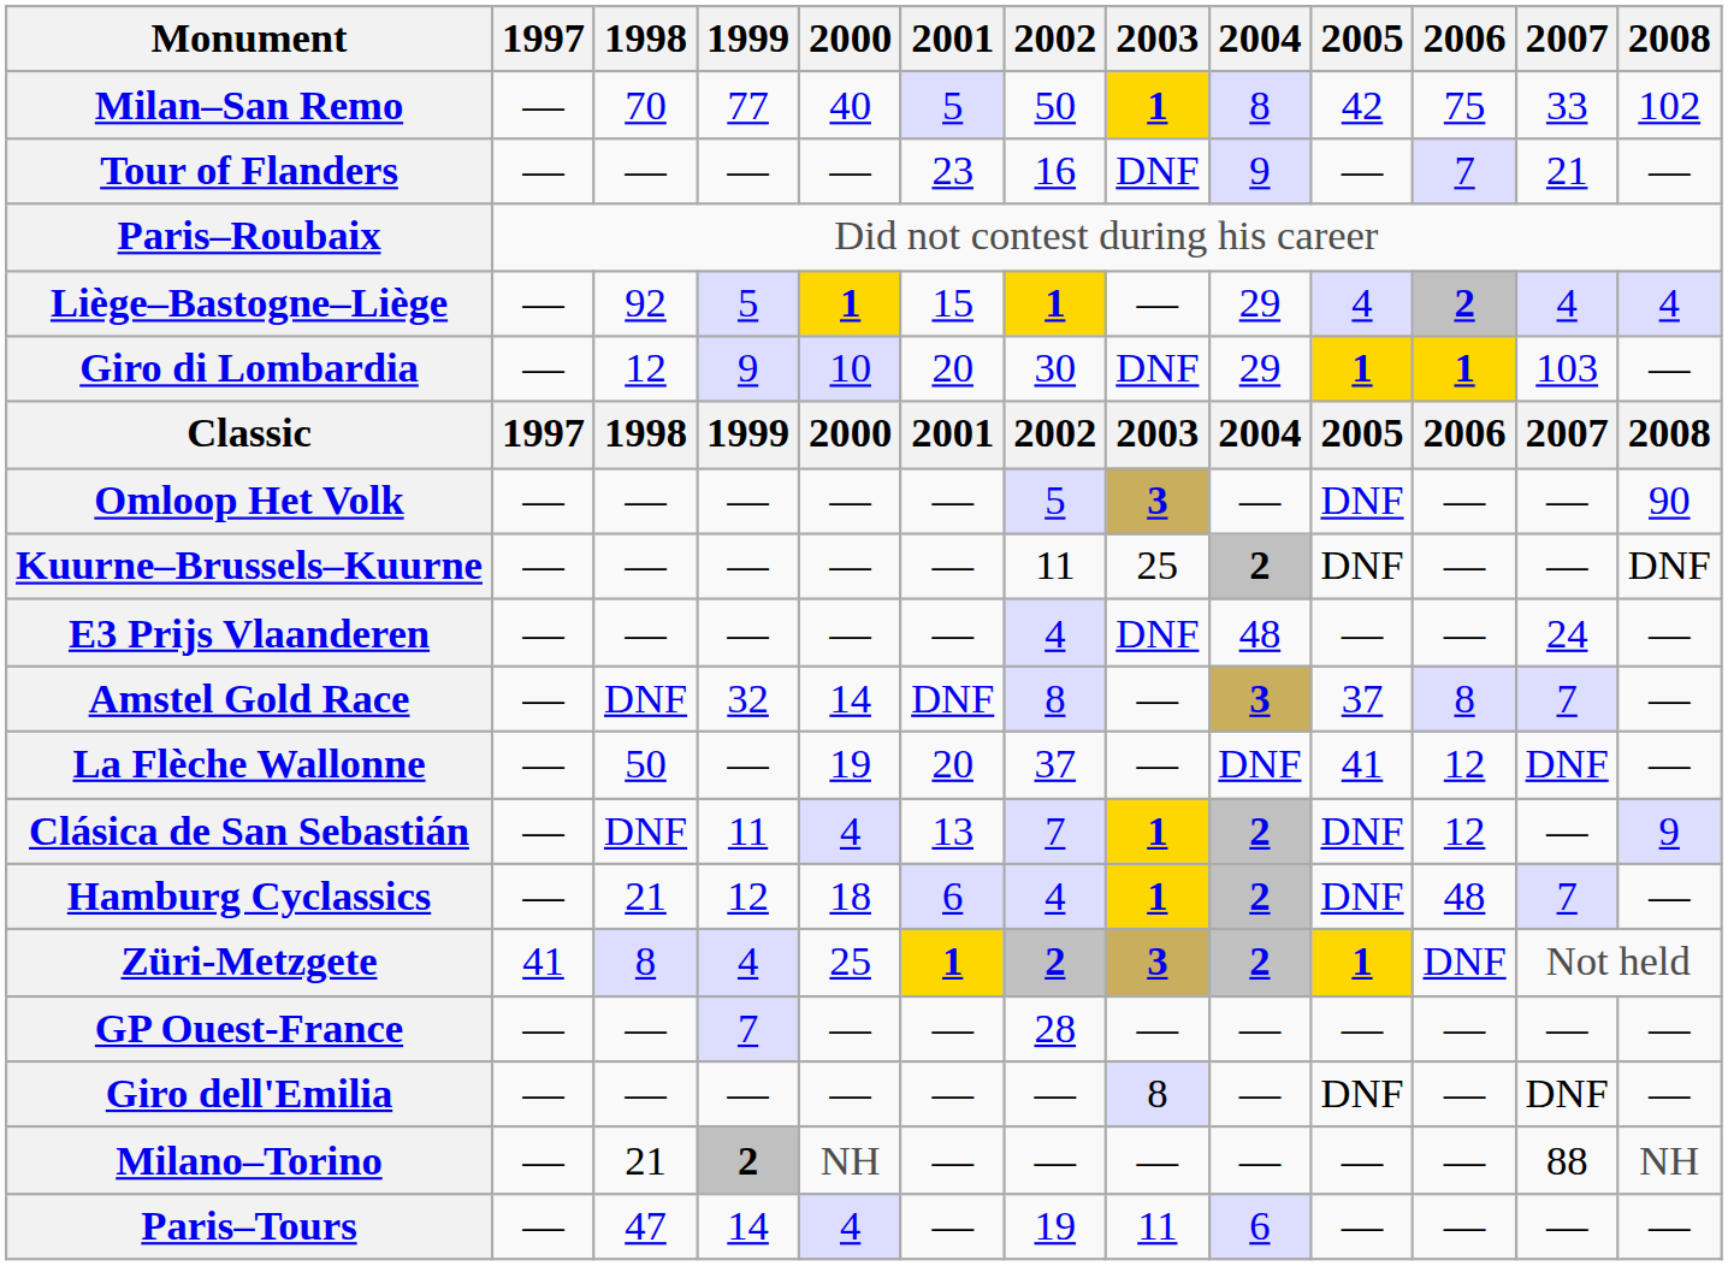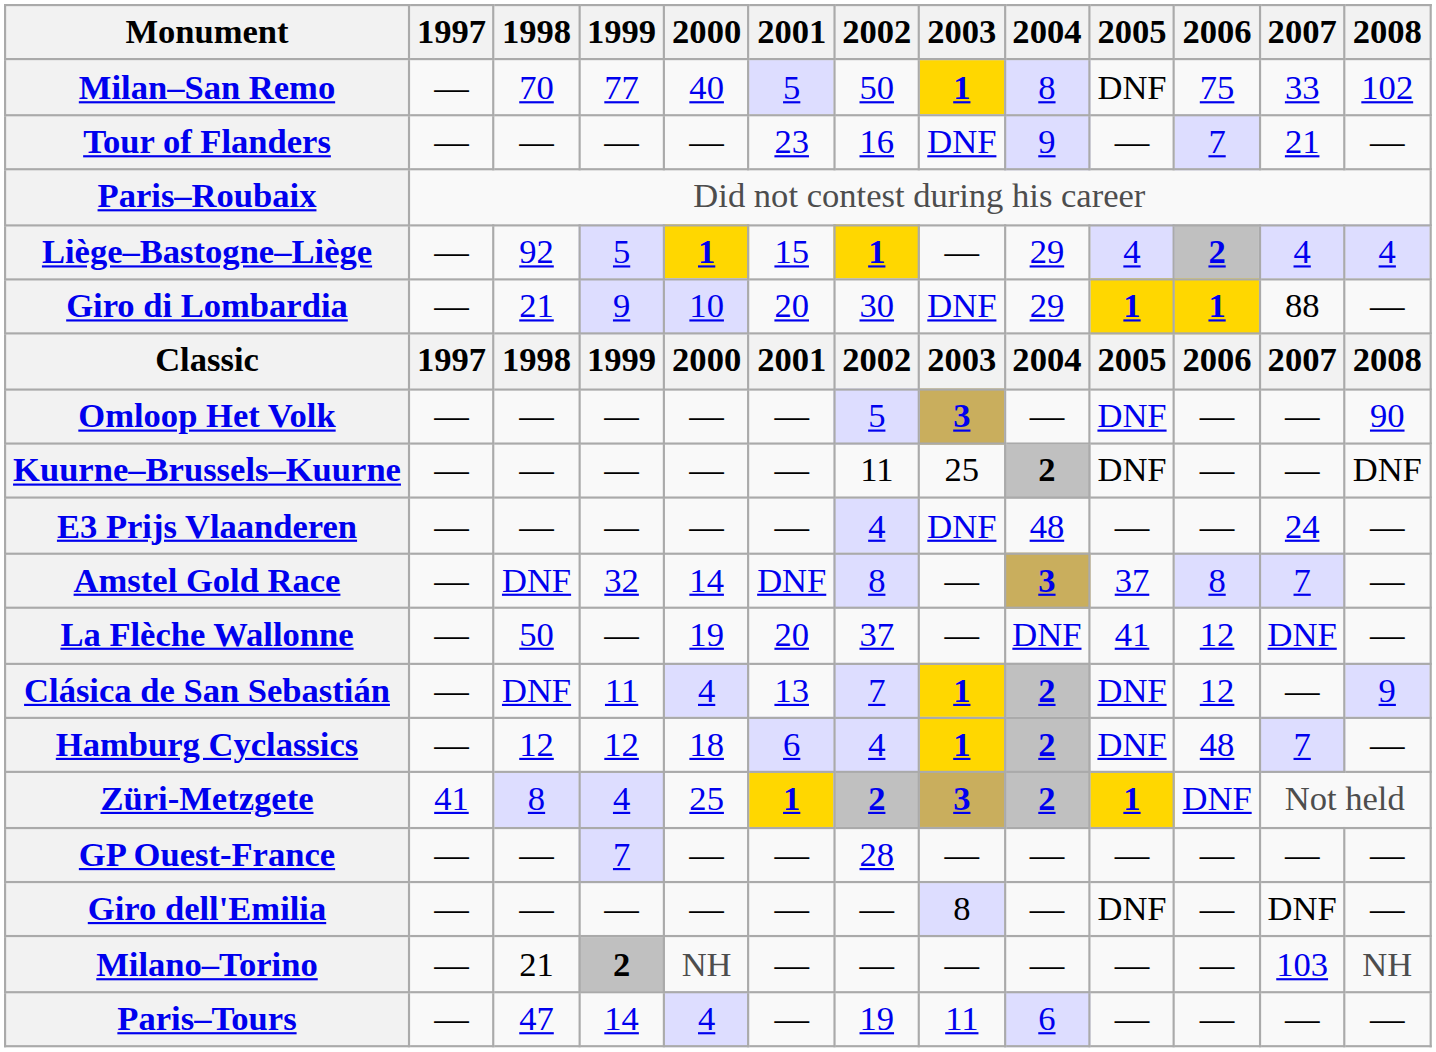 <table class="wikitable plainrowheaders">
 <tr>
 <th>Monument</th>
 <th scope="col">1997</th>
 <th scope="col">1998</th>
 <th scope="col">1999</th>
 <th scope="col">2000</th>
 <th scope="col">2001</th>
 <th scope="col">2002</th>
 <th scope="col">2003</th>
 <th scope="col">2004</th>
 <th scope="col">2005</th>
 <th scope="col">2006</th>
 <th scope="col">2007</th>
 <th scope="col">2008</th>
 </tr>
 <tr style="text-align:center;">
 <th scope="row"><a href='#'>Milan–San Remo</a></th>
 <td>—</td>
 <td><a href='#'>70</a></td>
 <td><a href='#'>77</a></td>
 <td><a href='#'>40</a></td>
 <td style="background:#ddf;"><a href='#'>5</a></td>
 <td><a href='#'>50</a></td>
 <td style="background:gold;"><a href='#'><strong>1</strong></a></td>
 <td style="background:#ddf;"><a href='#'>8</a></td>
-<td><a href='#'>42</a></td>
+<td>DNF</td>
 <td><a href='#'>75</a></td>
 <td><a href='#'>33</a></td>
 <td><a href='#'>102</a></td>
 </tr>
 <tr style="text-align:center;">
 <th scope="row"><a href='#'>Tour of Flanders</a></th>
 <td>—</td>
 <td>—</td>
 <td>—</td>
 <td>—</td>
 <td><a href='#'>23</a></td>
 <td><a href='#'>16</a></td>
 <td><a href='#'>DNF</a></td>
 <td style="background:#ddf;"><a href='#'>9</a></td>
 <td>—</td>
 <td style="background:#ddf;"><a href='#'>7</a></td>
 <td><a href='#'>21</a></td>
 <td>—</td>
 </tr>
 <tr style="text-align:center;">
 <th scope="row"><a href='#'>Paris–Roubaix</a></th>
 <td style="color:#4d4d4d;" colspan=12>Did not contest during his career</td>
 </tr>
 <tr style="text-align:center;">
 <th scope="row"><a href='#'>Liège–Bastogne–Liège</a></th>
 <td>—</td>
 <td><a href='#'>92</a></td>
 <td style="background:#ddf;"><a href='#'>5</a></td>
 <td style="background:gold;"><a href='#'><strong>1</strong></a></td>
 <td><a href='#'>15</a></td>
 <td style="background:gold;"><a href='#'><strong>1</strong></a></td>
 <td>—</td>
 <td><a href='#'>29</a></td>
 <td style="background:#ddf;"><a href='#'>4</a></td>
 <td style="background:silver;"><a href='#'><strong>2</strong></a></td>
 <td style="background:#ddf;"><a href='#'>4</a></td>
 <td style="background:#ddf;"><a href='#'>4</a></td>
 </tr>
 <tr style="text-align:center;">
 <th scope="row"><a href='#'>Giro di Lombardia</a></th>
 <td>—</td>
-<td><a href='#'>12</a></td>
+<td><a href='#'>21</a></td>
 <td style="background:#ddf;"><a href='#'>9</a></td>
 <td style="background:#ddf;"><a href='#'>10</a></td>
 <td><a href='#'>20</a></td>
 <td><a href='#'>30</a></td>
 <td><a href='#'>DNF</a></td>
 <td><a href='#'>29</a></td>
 <td style="background:gold;"><a href='#'><strong>1</strong></a></td>
 <td style="background:gold;"><a href='#'><strong>1</strong></a></td>
-<td><a href='#'>103</a></td>
+<td>88</td>
 <td>—</td>
 </tr>
 <tr>
 <th>Classic</th>
 <th scope="col">1997</th>
 <th scope="col">1998</th>
 <th scope="col">1999</th>
 <th scope="col">2000</th>
 <th scope="col">2001</th>
 <th scope="col">2002</th>
 <th scope="col">2003</th>
 <th scope="col">2004</th>
 <th scope="col">2005</th>
 <th scope="col">2006</th>
 <th scope="col">2007</th>
 <th scope="col">2008</th>
 </tr>
 <tr style="text-align:center;">
 <th scope="row"><a href='#'>Omloop Het Volk</a></th>
 <td>—</td>
 <td>—</td>
 <td>—</td>
 <td>—</td>
 <td>—</td>
 <td style="background:#ddf;"><a href='#'>5</a></td>
 <td style="background:#C9AE5D;"><a href='#'><strong>3</strong></a></td>
 <td>—</td>
 <td><a href='#'>DNF</a></td>
 <td>—</td>
 <td>—</td>
 <td><a href='#'>90</a></td>
 </tr>
 <tr style="text-align:center;">
 <th scope="row"><a href='#'>Kuurne–Brussels–Kuurne</a></th>
 <td>—</td>
 <td>—</td>
 <td>—</td>
 <td>—</td>
 <td>—</td>
 <td>11</td>
 <td>25</td>
 <td style="background:silver;"><strong>2</strong></td>
 <td>DNF</td>
 <td>—</td>
 <td>—</td>
 <td>DNF</td>
 </tr>
 <tr style="text-align:center;">
 <th scope="row"><a href='#'>E3 Prijs Vlaanderen</a></th>
 <td>—</td>
 <td>—</td>
 <td>—</td>
 <td>—</td>
 <td>—</td>
 <td style="background:#ddf;"><a href='#'>4</a></td>
 <td><a href='#'>DNF</a></td>
 <td><a href='#'>48</a></td>
 <td>—</td>
 <td>—</td>
 <td><a href='#'>24</a></td>
 <td>—</td>
 </tr>
 <tr style="text-align:center;">
 <th scope="row"><a href='#'>Amstel Gold Race</a></th>
 <td>—</td>
 <td><a href='#'>DNF</a></td>
 <td><a href='#'>32</a></td>
 <td><a href='#'>14</a></td>
 <td><a href='#'>DNF</a></td>
 <td style="background:#ddf;"><a href='#'>8</a></td>
 <td>—</td>
 <td style="background:#C9AE5D;"><a href='#'><strong>3</strong></a></td>
 <td><a href='#'>37</a></td>
 <td style="background:#ddf;"><a href='#'>8</a></td>
 <td style="background:#ddf;"><a href='#'>7</a></td>
 <td>—</td>
 </tr>
 <tr style="text-align:center;">
 <th scope="row"><a href='#'>La Flèche Wallonne</a></th>
 <td>—</td>
 <td><a href='#'>50</a></td>
 <td>—</td>
 <td><a href='#'>19</a></td>
 <td><a href='#'>20</a></td>
 <td><a href='#'>37</a></td>
 <td>—</td>
 <td><a href='#'>DNF</a></td>
 <td><a href='#'>41</a></td>
 <td><a href='#'>12</a></td>
 <td><a href='#'>DNF</a></td>
 <td>—</td>
 </tr>
 <tr style="text-align:center;">
 <th scope="row"><a href='#'>Clásica de San Sebastián</a></th>
 <td>—</td>
 <td><a href='#'>DNF</a></td>
 <td><a href='#'>11</a></td>
 <td style="background:#ddf;"><a href='#'>4</a></td>
 <td><a href='#'>13</a></td>
 <td style="background:#ddf;"><a href='#'>7</a></td>
 <td style="background:gold;"><a href='#'><strong>1</strong></a></td>
 <td style="background:silver;"><a href='#'><strong>2</strong></a></td>
 <td><a href='#'>DNF</a></td>
 <td><a href='#'>12</a></td>
 <td>—</td>
 <td style="background:#ddf;"><a href='#'>9</a></td>
 </tr>
 <tr style="text-align:center;">
 <th scope="row"><a href='#'>Hamburg Cyclassics</a></th>
 <td>—</td>
-<td><a href='#'>21</a></td>
+<td><a href='#'>12</a></td>
 <td><a href='#'>12</a></td>
 <td><a href='#'>18</a></td>
 <td style="background:#ddf;"><a href='#'>6</a></td>
 <td style="background:#ddf;"><a href='#'>4</a></td>
 <td style="background:gold;"><a href='#'><strong>1</strong></a></td>
 <td style="background:silver;"><a href='#'><strong>2</strong></a></td>
 <td><a href='#'>DNF</a></td>
 <td><a href='#'>48</a></td>
 <td style="background:#ddf;"><a href='#'>7</a></td>
 <td>—</td>
 </tr>
 <tr style="text-align:center;">
 <th scope="row"><a href='#'>Züri-Metzgete</a></th>
 <td><a href='#'>41</a></td>
 <td style="background:#ddf;"><a href='#'>8</a></td>
 <td style="background:#ddf;"><a href='#'>4</a></td>
 <td><a href='#'>25</a></td>
 <td style="background:gold;"><a href='#'><strong>1</strong></a></td>
 <td style="background:silver;"><a href='#'><strong>2</strong></a></td>
 <td style="background:#C9AE5D;"><a href='#'><strong>3</strong></a></td>
 <td style="background:silver;"><a href='#'><strong>2</strong></a></td>
 <td style="background:gold;"><a href='#'><strong>1</strong></a></td>
 <td><a href='#'>DNF</a></td>
 <td style="color:#4d4d4d;" colspan=2>Not held</td>
 </tr>
 <tr style="text-align:center;">
 <th scope="row"><a href='#'>GP Ouest-France</a></th>
 <td>—</td>
 <td>—</td>
 <td style="background:#ddf;"><a href='#'>7</a></td>
 <td>—</td>
 <td>—</td>
 <td><a href='#'>28</a></td>
 <td>—</td>
 <td>—</td>
 <td>—</td>
 <td>—</td>
 <td>—</td>
 <td>—</td>
 </tr>
 <tr style="text-align:center;">
 <th scope="row"><a href='#'>Giro dell'Emilia</a></th>
 <td>—</td>
 <td>—</td>
 <td>—</td>
 <td>—</td>
 <td>—</td>
 <td>—</td>
 <td style="background:#ddf;">8</td>
 <td>—</td>
 <td>DNF</td>
 <td>—</td>
 <td>DNF</td>
 <td>—</td>
 </tr>
 <tr style="text-align:center;">
 <th scope="row"><a href='#'>Milano–Torino</a></th>
 <td>—</td>
 <td>21</td>
 <td style="background:silver;"><strong>2</strong></td>
 <td style="color:#4d4d4d;">NH</td>
 <td>—</td>
 <td>—</td>
 <td>—</td>
 <td>—</td>
 <td>—</td>
 <td>—</td>
-<td>88</td>
+<td><a href='#'>103</a></td>
 <td style="color:#4d4d4d;">NH</td>
 </tr>
 <tr style="text-align:center;">
 <th scope="row"><a href='#'>Paris–Tours</a></th>
 <td>—</td>
 <td><a href='#'>47</a></td>
 <td><a href='#'>14</a></td>
 <td style="background:#ddf;"><a href='#'>4</a></td>
 <td>—</td>
 <td><a href='#'>19</a></td>
 <td><a href='#'>11</a></td>
 <td style="background:#ddf;"><a href='#'>6</a></td>
 <td>—</td>
 <td>—</td>
 <td>—</td>
 <td>—</td>
 </tr>
 </table>
